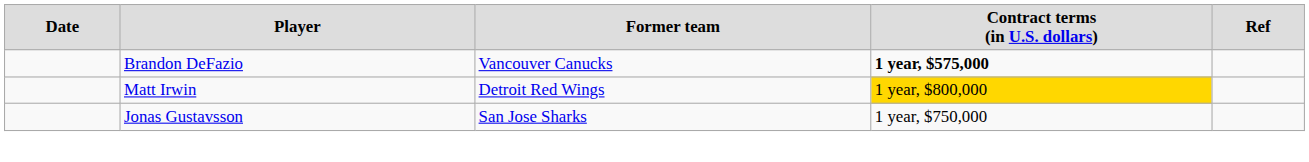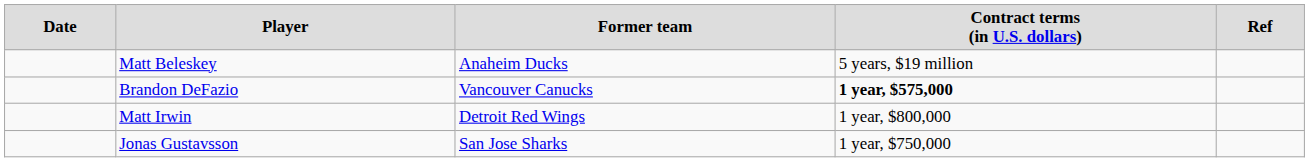 <table class="wikitable" width=98%>
 <tr align="center" bgcolor="#dddddd">
 <td><strong>Date</strong></td>
 <td><strong>Player</strong></td>
 <td><strong>Former team</strong></td>
 <td><strong>Contract terms</strong><br><strong>(in <a href='#'>U.S. dollars</a>)</strong></td>
 <td><strong>Ref</strong></td>
+</tr>
+<tr>
+<td></td>
+<td><a href='#'>Matt Beleskey</a></td>
+<td><a href='#'>Anaheim Ducks</a></td>
+<td>5 years, $19 million</td>
+<td></td>
 </tr>
 <tr>
 <td></td>
 <td><a href='#'>Brandon DeFazio</a></td>
 <td><a href='#'>Vancouver Canucks</a></td>
 <td><strong>1 year, $575,000</strong></td>
 <td></td>
 </tr>
 <tr>
 <td></td>
 <td><a href='#'>Matt Irwin</a></td>
 <td><a href='#'>Detroit Red Wings</a></td>
-<td style="background: gold;">1 year, $800,000</td>
+<td>1 year, $800,000</td>
 <td></td>
 </tr>
 <tr>
 <td></td>
 <td><a href='#'>Jonas Gustavsson</a></td>
 <td><a href='#'>San Jose Sharks</a></td>
 <td>1 year, $750,000</td>
 <td></td>
 </tr>
 </table>
